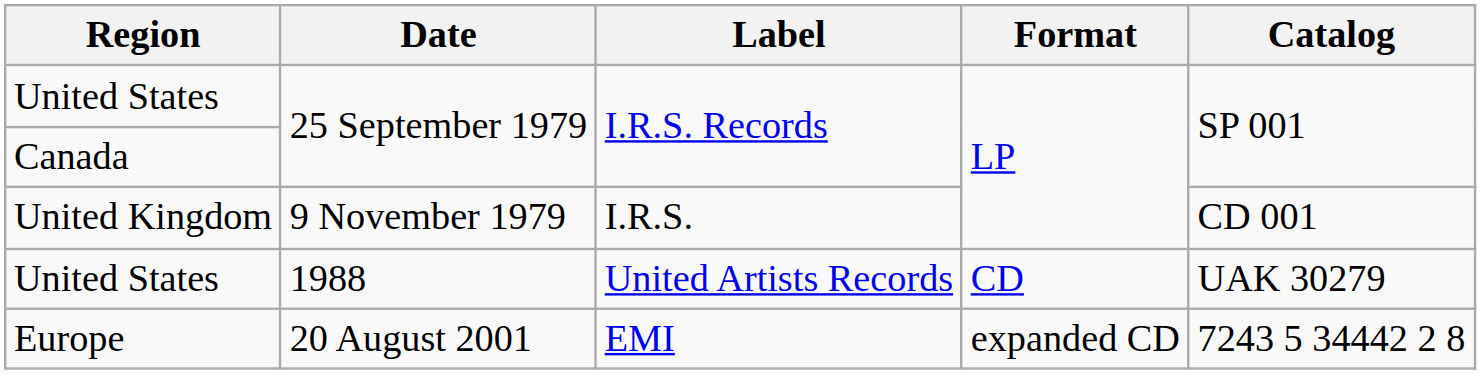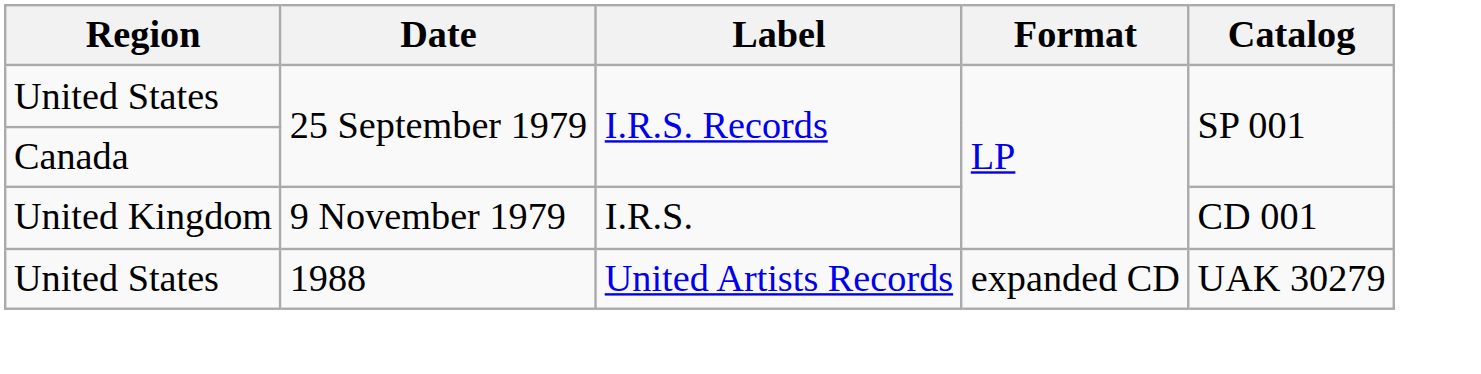 <table class="wikitable">
 <tr>
 <th>Region</th>
 <th>Date</th>
 <th>Label</th>
 <th>Format</th>
 <th>Catalog</th>
 </tr>
 <tr>
 <td>United States</td>
 <td rowspan="2">25 September 1979</td>
 <td rowspan="2"><a href='#'>I.R.S. Records</a></td>
 <td rowspan="3"><a href='#'>LP</a></td>
 <td rowspan="2">SP 001</td>
 </tr>
 <tr>
 <td>Canada</td>
 </tr>
 <tr>
 <td>United Kingdom</td>
 <td>9 November 1979</td>
 <td>I.R.S.</td>
 <td>CD 001</td>
 </tr>
 <tr>
 <td>United States</td>
 <td>1988</td>
 <td><a href='#'>United Artists Records</a></td>
-<td><a href='#'>CD</a></td>
+<td>expanded CD</td>
 <td>UAK 30279</td>
 </tr>
-<tr>
-<td>Europe</td>
-<td>20 August 2001</td>
-<td><a href='#'>EMI</a></td>
-<td>expanded CD</td>
-<td>7243 5 34442 2 8</td>
-</tr>
 </table>
